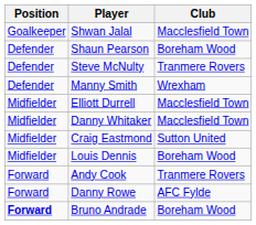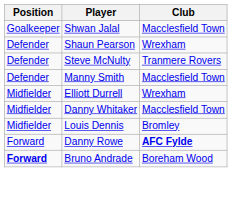 <table class=wikitable style="text-align:center">
 <tr>
 <th>Position</th>
 <th>Player</th>
 <th>Club</th>
 </tr>
 <tr>
 <td align=left><a href='#'>Goalkeeper</a></td>
 <td align=left><a href='#'>Shwan Jalal</a></td>
 <td align=left><a href='#'>Macclesfield Town</a></td>
 </tr>
 <tr>
 <td align=left><a href='#'>Defender</a></td>
 <td align=left><a href='#'>Shaun Pearson</a></td>
-<td align=left><a href='#'>Boreham Wood</a></td>
+<td align=left><a href='#'>Wrexham</a></td>
 </tr>
 <tr>
 <td align=left><a href='#'>Defender</a></td>
 <td align=left><a href='#'>Steve McNulty</a></td>
 <td align=left><a href='#'>Tranmere Rovers</a></td>
 </tr>
 <tr>
 <td align=left><a href='#'>Defender</a></td>
 <td align=left><a href='#'>Manny Smith</a></td>
-<td align=left><a href='#'>Wrexham</a></td>
+<td align=left><a href='#'>Macclesfield Town</a></td>
 </tr>
 <tr>
 <td align=left><a href='#'>Midfielder</a></td>
 <td align=left><a href='#'>Elliott Durrell</a></td>
-<td align=left><a href='#'>Macclesfield Town</a></td>
+<td align=left><a href='#'>Wrexham</a></td>
 </tr>
 <tr>
 <td align=left><a href='#'>Midfielder</a></td>
 <td align=left><a href='#'>Danny Whitaker</a></td>
 <td align=left><a href='#'>Macclesfield Town</a></td>
 </tr>
 <tr>
 <td align=left><a href='#'>Midfielder</a></td>
-<td align=left><a href='#'>Craig Eastmond</a></td>
-<td align=left><a href='#'>Sutton United</a></td>
-</tr>
-<tr>
-<td align=left><a href='#'>Midfielder</a></td>
 <td align=left><a href='#'>Louis Dennis</a></td>
-<td align=left><a href='#'>Boreham Wood</a></td>
-</tr>
-<tr>
-<td align=left><a href='#'>Forward</a></td>
-<td align=left><a href='#'>Andy Cook</a></td>
-<td align=left><a href='#'>Tranmere Rovers</a></td>
+<td align=left><a href='#'>Bromley</a></td>
 </tr>
 <tr>
 <td align=left><a href='#'>Forward</a></td>
 <td align=left><a href='#'>Danny Rowe</a></td>
-<td align=left><a href='#'>AFC Fylde</a></td>
+<td align=left><strong><a href='#'>AFC Fylde</a></strong></td>
 </tr>
 <tr>
 <td align=left><strong><a href='#'>Forward</a></strong></td>
 <td align=left><a href='#'>Bruno Andrade</a></td>
 <td align=left><a href='#'>Boreham Wood</a></td>
 </tr>
 </table>
